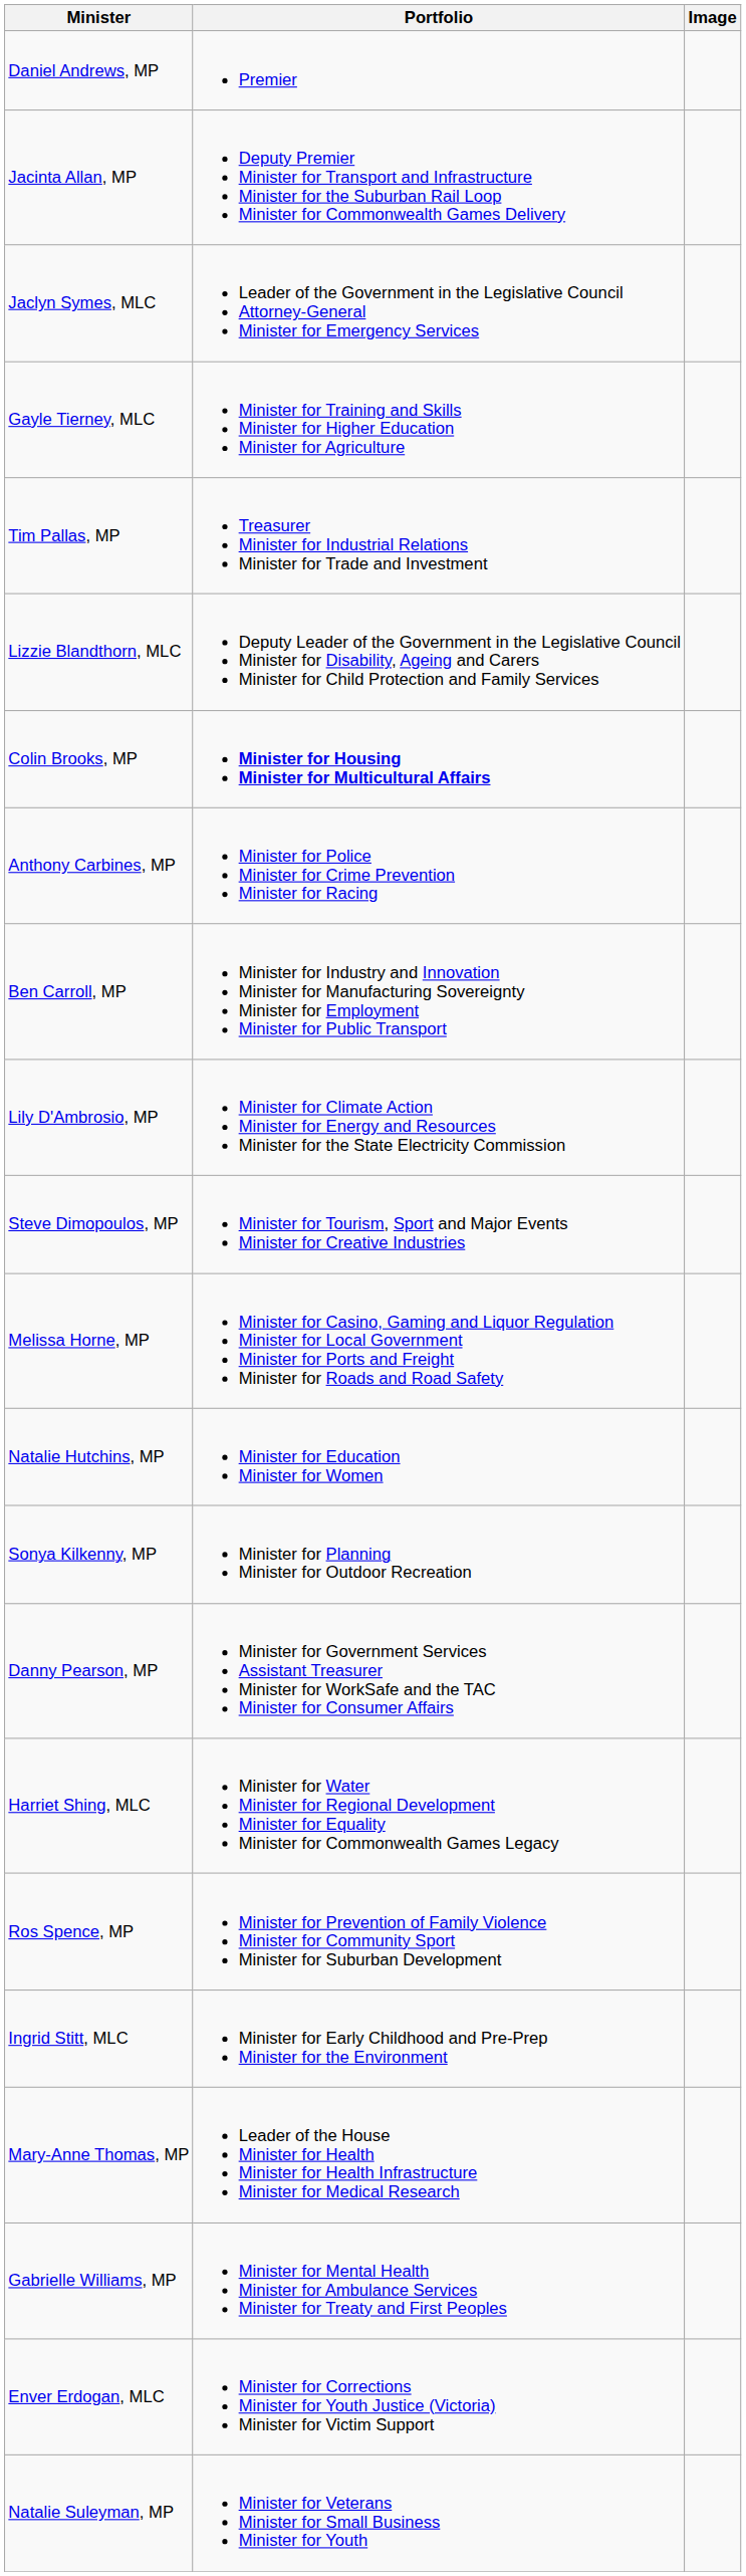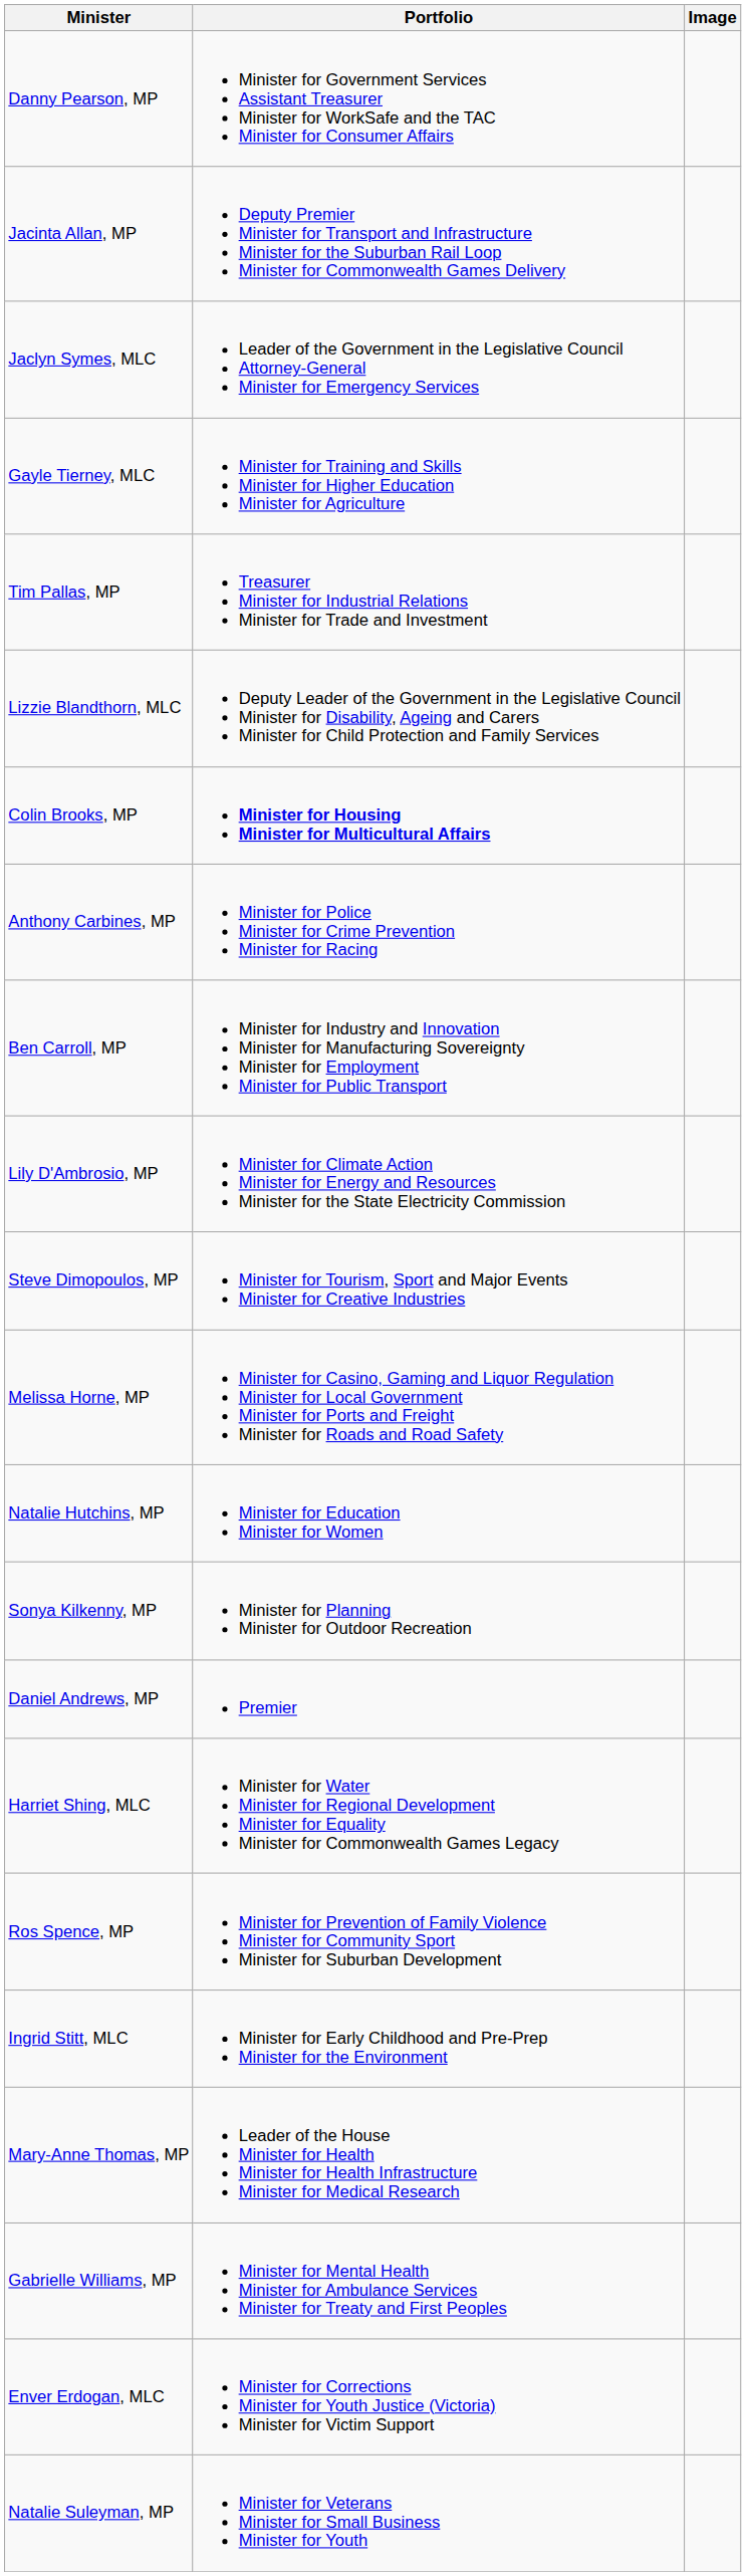 <table class="wikitable">
 <tr>
 <th><strong>Minister</strong></th>
 <th><strong>Portfolio</strong></th>
 <th><strong>Image</strong></th>
 </tr>
 <tr>
-<td><a href='#'>Daniel Andrews</a>, MP</td>
-<td><br><ul><li><a href='#'>Premier</a></li></ul></td>
+<td><a href='#'>Danny Pearson</a>, MP</td>
+<td><br><ul><li>Minister for Government Services</li><li><a href='#'>Assistant Treasurer</a></li><li>Minister for WorkSafe and the TAC</li><li><a href='#'>Minister for Consumer Affairs</a></li></ul></td>
 <td></td>
 </tr>
 <tr>
 <td><a href='#'>Jacinta Allan</a>, MP</td>
 <td><br><ul><li><a href='#'>Deputy Premier</a></li><li><a href='#'>Minister for Transport and Infrastructure</a></li><li><a href='#'>Minister for the Suburban Rail Loop</a></li><li><a href='#'>Minister for Commonwealth Games Delivery</a> </li></ul></td>
 <td></td>
 </tr>
 <tr>
 <td><a href='#'>Jaclyn Symes</a>, MLC</td>
 <td><br><ul><li>Leader of the Government in the Legislative Council</li><li><a href='#'>Attorney-General</a></li><li><a href='#'>Minister for Emergency Services</a></li></ul></td>
 <td></td>
 </tr>
 <tr>
 <td><a href='#'>Gayle Tierney</a>, MLC</td>
 <td><br><ul><li><a href='#'>Minister for Training and Skills</a></li><li><a href='#'>Minister for Higher Education</a></li><li><a href='#'>Minister for Agriculture</a></li></ul></td>
 <td></td>
 </tr>
 <tr>
 <td><a href='#'>Tim Pallas</a>, MP</td>
 <td><br><ul><li><a href='#'>Treasurer</a></li><li><a href='#'>Minister for Industrial Relations</a></li><li>Minister for Trade and Investment</li></ul></td>
 <td></td>
 </tr>
 <tr>
 <td><a href='#'>Lizzie Blandthorn</a>, MLC</td>
 <td><br><ul><li>Deputy Leader of the Government in the Legislative Council</li><li>Minister for <a href='#'>Disability</a>, <a href='#'>Ageing</a> and Carers</li><li>Minister for Child Protection and Family Services</li></ul></td>
 <td></td>
 </tr>
 <tr>
 <td><a href='#'>Colin Brooks</a>, MP</td>
 <td><strong><br><ul><li><a href='#'>Minister for Housing</a></li><li><a href='#'>Minister for Multicultural Affairs</a></li></ul></strong></td>
 <td></td>
 </tr>
 <tr>
 <td><a href='#'>Anthony Carbines</a>, MP</td>
 <td><br><ul><li><a href='#'>Minister for Police</a></li><li><a href='#'>Minister for Crime Prevention</a></li><li><a href='#'>Minister for Racing</a></li></ul></td>
 <td></td>
 </tr>
 <tr>
 <td><a href='#'>Ben Carroll</a>, MP</td>
 <td><br><ul><li>Minister for Industry and <a href='#'>Innovation</a></li><li>Minister for Manufacturing Sovereignty</li><li>Minister for <a href='#'>Employment</a></li><li><a href='#'>Minister for Public Transport</a></li></ul></td>
 <td></td>
 </tr>
 <tr>
 <td><a href='#'>Lily D'Ambrosio</a>, MP</td>
 <td><br><ul><li><a href='#'>Minister for Climate Action</a></li><li><a href='#'>Minister for Energy and Resources</a></li><li>Minister for the State Electricity Commission</li></ul></td>
 <td></td>
 </tr>
 <tr>
 <td><a href='#'>Steve Dimopoulos</a>, MP</td>
 <td><br><ul><li><a href='#'>Minister for Tourism</a>, <a href='#'>Sport</a> and Major Events</li><li><a href='#'>Minister for Creative Industries</a></li></ul></td>
 <td></td>
 </tr>
 <tr>
 <td><a href='#'>Melissa Horne</a>, MP</td>
 <td><br><ul><li><a href='#'>Minister for Casino, Gaming and Liquor Regulation</a></li><li><a href='#'>Minister for Local Government</a></li><li><a href='#'>Minister for Ports and Freight</a></li><li>Minister for <a href='#'>Roads and Road Safety</a></li></ul></td>
 <td></td>
 </tr>
 <tr>
 <td><a href='#'>Natalie Hutchins</a>, MP</td>
 <td><br><ul><li><a href='#'>Minister for Education</a></li><li><a href='#'>Minister for Women</a></li></ul></td>
 <td></td>
 </tr>
 <tr>
 <td><a href='#'>Sonya Kilkenny</a>, MP</td>
 <td><br><ul><li>Minister for <a href='#'>Planning</a></li><li>Minister for Outdoor Recreation</li></ul></td>
 <td></td>
 </tr>
 <tr>
-<td><a href='#'>Danny Pearson</a>, MP</td>
-<td><br><ul><li>Minister for Government Services</li><li><a href='#'>Assistant Treasurer</a></li><li>Minister for WorkSafe and the TAC</li><li><a href='#'>Minister for Consumer Affairs</a></li></ul></td>
+<td><a href='#'>Daniel Andrews</a>, MP</td>
+<td><br><ul><li><a href='#'>Premier</a></li></ul></td>
 <td></td>
 </tr>
 <tr>
 <td><a href='#'>Harriet Shing</a>, MLC</td>
 <td><br><ul><li>Minister for <a href='#'>Water</a></li><li><a href='#'>Minister for Regional Development</a></li><li><a href='#'>Minister for Equality</a></li><li>Minister for Commonwealth Games Legacy </li></ul></td>
 <td></td>
 </tr>
 <tr>
 <td><a href='#'>Ros Spence</a>, MP</td>
 <td><br><ul><li><a href='#'>Minister for Prevention of Family Violence</a></li><li><a href='#'>Minister for Community Sport</a></li><li>Minister for Suburban Development</li></ul></td>
 <td></td>
 </tr>
 <tr>
 <td><a href='#'>Ingrid Stitt</a>, MLC</td>
 <td><br><ul><li>Minister for Early Childhood and Pre-Prep</li><li><a href='#'>Minister for the Environment</a></li></ul></td>
 <td></td>
 </tr>
 <tr>
 <td><a href='#'>Mary-Anne Thomas</a>, MP</td>
 <td><br><ul><li>Leader of the House</li><li><a href='#'>Minister for Health</a></li><li><a href='#'>Minister for Health Infrastructure</a></li><li><a href='#'>Minister for Medical Research</a></li></ul></td>
 <td></td>
 </tr>
 <tr>
 <td><a href='#'>Gabrielle Williams</a>, MP</td>
 <td><br><ul><li><a href='#'>Minister for Mental Health</a></li><li><a href='#'>Minister for Ambulance Services</a></li><li><a href='#'>Minister for Treaty and First Peoples</a></li></ul></td>
 <td></td>
 </tr>
 <tr>
 <td><a href='#'>Enver Erdogan</a>, MLC</td>
 <td><br><ul><li><a href='#'>Minister for Corrections</a></li><li><a href='#'>Minister for Youth Justice (Victoria)</a></li><li>Minister for Victim Support</li></ul></td>
 <td></td>
 </tr>
 <tr>
 <td><a href='#'>Natalie Suleyman</a>, MP</td>
 <td><br><ul><li><a href='#'>Minister for Veterans</a></li><li><a href='#'>Minister for Small Business</a></li><li><a href='#'>Minister for Youth</a></li></ul></td>
 <td></td>
 </tr>
 </table>
